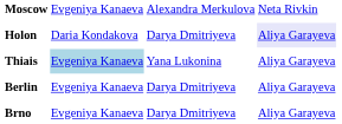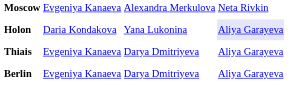 <table>
 <tr>
 <th scope=row style="text-align:left">Moscow</th>
 <td style="height:30px;"> <a href='#'>Evgeniya Kanaeva</a></td>
 <td style="height:30px;"> <a href='#'>Alexandra Merkulova</a></td>
 <td style="height:30px;"> <a href='#'>Neta Rivkin</a></td>
 </tr>
 <tr>
 <th scope=row style="text-align:left">Holon</th>
 <td style="height:30px;"> <a href='#'>Daria Kondakova</a></td>
-<td style="height:30px;"> <a href='#'>Darya Dmitriyeva</a></td>
+<td style="height:30px;"> <a href='#'>Yana Lukonina</a></td>
 <td style="background: lavender; height:30px;"> <a href='#'>Aliya Garayeva</a></td>
 </tr>
 <tr>
 <th scope=row style="text-align:left">Thiais</th>
-<td style="background: lightblue; height:30px;"> <a href='#'>Evgeniya Kanaeva</a></td>
-<td style="height:30px;"> <a href='#'>Yana Lukonina</a></td>
+<td style="height:30px;"> <a href='#'>Evgeniya Kanaeva</a></td>
+<td style="height:30px;"> <a href='#'>Darya Dmitriyeva</a></td>
 <td style="height:30px;"> <a href='#'>Aliya Garayeva</a></td>
 </tr>
 <tr>
 <th scope=row style="text-align:left">Berlin</th>
 <td style="height:30px;"> <a href='#'>Evgeniya Kanaeva</a></td>
 <td style="height:30px;"> <a href='#'>Darya Dmitriyeva</a></td>
 <td style="height:30px;"> <a href='#'>Aliya Garayeva</a></td>
 </tr>
 <tr>
-<th scope=row style="text-align:left">Brno</th>
-<td style="height:30px;"> <a href='#'>Evgeniya Kanaeva</a></td>
-<td style="height:30px;"> <a href='#'>Darya Dmitriyeva</a></td>
-<td style="height:30px;"> <a href='#'>Aliya Garayeva</a></td>
-</tr>
-<tr>
 </tr>
 </table>
